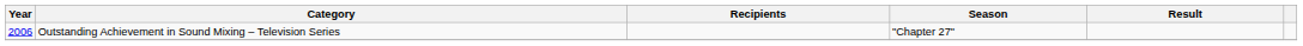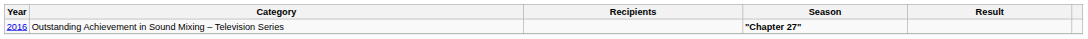 <table class="wikitable plainrowheaders" style="font-size: 90%" width=85%>
 <tr>
 <th scope="col" style="width:2%;">Year</th>
 <th scope="col" style="width:45%;">Category</th>
 <th scope="col" style="width:20%;">Recipients</th>
 <th scope="col" style="width:15%;">Season</th>
 <th scope="col" style="width:15%;">Result</th>
 <th scope="col" class="unsortable" style="width:1%;"></th>
 </tr>
 <tr>
-<td style="text-align:center;"><a href='#'>2006</a></td>
+<td style="text-align:center;"><a href='#'>2016</a></td>
 <td>Outstanding Achievement in Sound Mixing – Television Series</td>
 <td></td>
-<td>"Chapter 27"</td>
+<td><strong>"Chapter 27"</strong></td>
 <td></td>
 <td style="text-align:center;"></td>
 </tr>
 <tr>
 </tr>
 </table>
